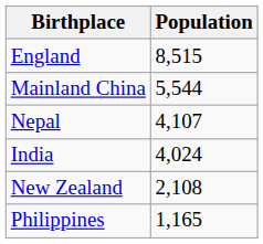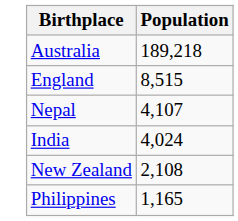 <table class="wikitable" style="float:right;">
 <tr>
 <th>Birthplace</th>
 <th>Population</th>
 </tr>
 <tr>
+<td><a href='#'>Australia</a></td>
+<td>189,218</td>
+</tr>
+<tr>
 <td><a href='#'>England</a></td>
 <td>8,515</td>
-</tr>
-<tr>
-<td><a href='#'>Mainland China</a></td>
-<td>5,544</td>
 </tr>
 <tr>
 <td><a href='#'>Nepal</a></td>
 <td>4,107</td>
 </tr>
 <tr>
 <td><a href='#'>India</a></td>
 <td>4,024</td>
 </tr>
 <tr>
 <td><a href='#'>New Zealand</a></td>
 <td>2,108</td>
 </tr>
 <tr>
 <td><a href='#'>Philippines</a></td>
 <td>1,165</td>
 </tr>
 </table>
